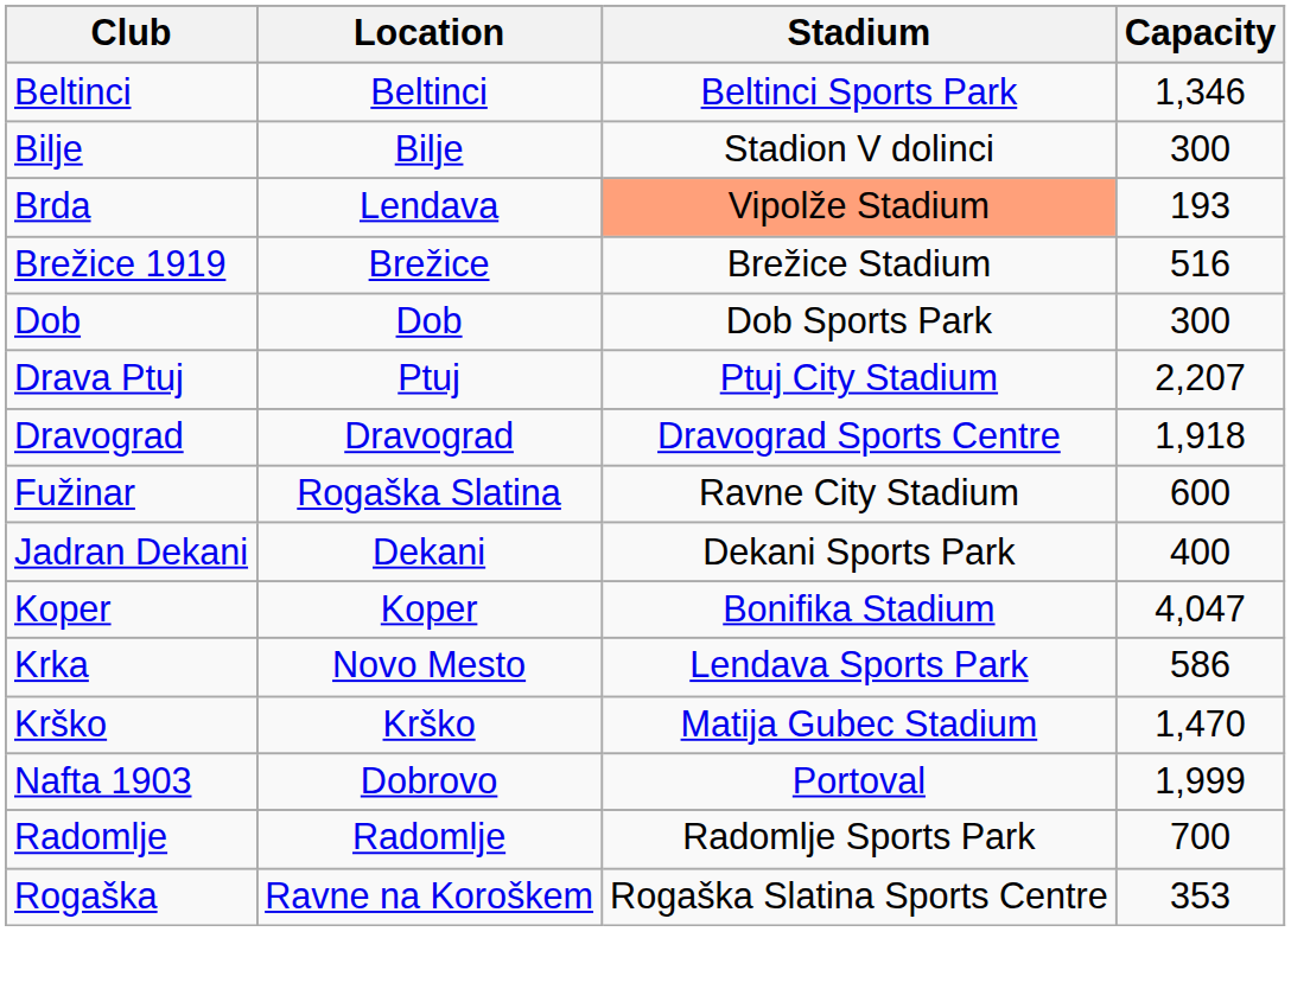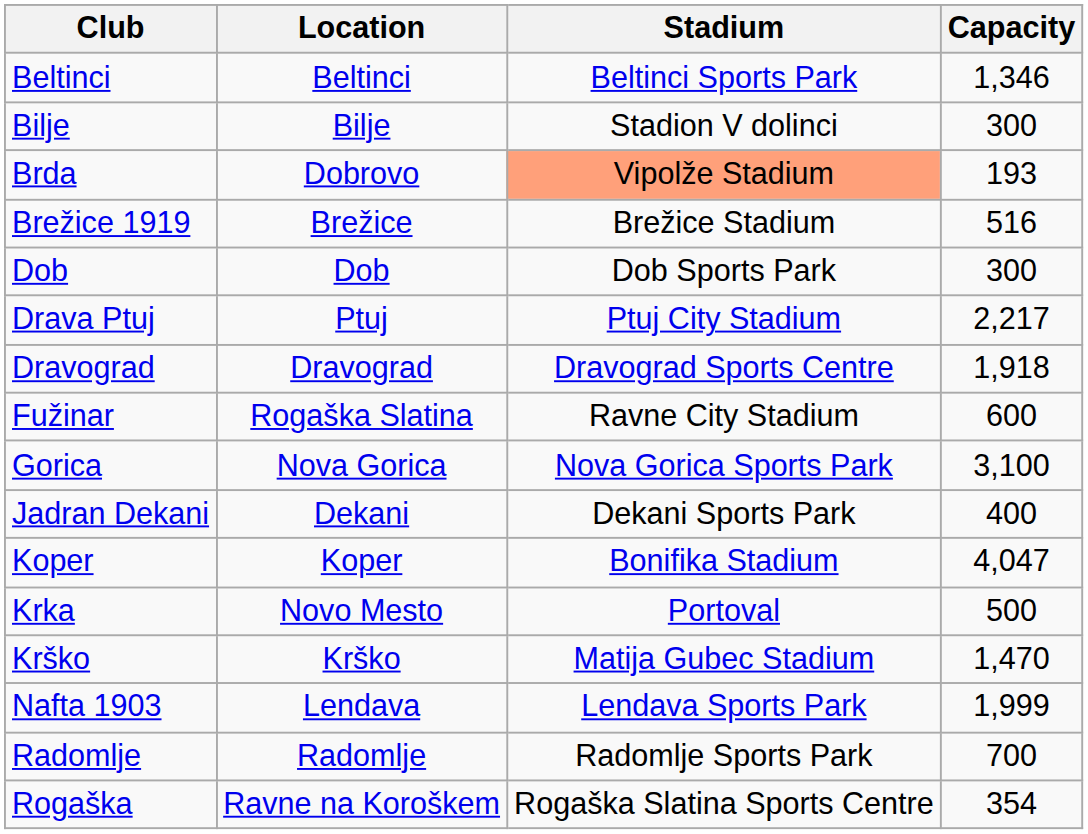 <table class="wikitable sortable" style="text-align: center;">
 <tr>
 <th>Club</th>
 <th>Location</th>
 <th>Stadium</th>
 <th>Capacity</th>
 </tr>
 <tr>
 <td style="text-align:left;"><a href='#'>Beltinci</a></td>
 <td><a href='#'>Beltinci</a></td>
 <td><a href='#'>Beltinci Sports Park</a></td>
 <td>1,346</td>
 </tr>
 <tr>
 <td style="text-align:left;"><a href='#'>Bilje</a></td>
 <td><a href='#'>Bilje</a></td>
 <td>Stadion V dolinci</td>
 <td>300</td>
 </tr>
 <tr>
 <td style="text-align:left;"><a href='#'>Brda</a></td>
-<td><a href='#'>Lendava</a></td>
+<td><a href='#'>Dobrovo</a></td>
 <td style="background: lightsalmon;">Vipolže Stadium</td>
 <td>193</td>
 </tr>
 <tr>
 <td style="text-align:left;"><a href='#'>Brežice 1919</a></td>
 <td><a href='#'>Brežice</a></td>
 <td>Brežice Stadium</td>
 <td>516</td>
 </tr>
 <tr>
 <td style="text-align:left;"><a href='#'>Dob</a></td>
 <td><a href='#'>Dob</a></td>
 <td>Dob Sports Park</td>
 <td>300</td>
 </tr>
 <tr>
 <td style="text-align:left;"><a href='#'>Drava Ptuj</a></td>
 <td><a href='#'>Ptuj</a></td>
 <td><a href='#'>Ptuj City Stadium</a></td>
-<td>2,207</td>
+<td>2,217</td>
 </tr>
 <tr>
 <td style="text-align:left;"><a href='#'>Dravograd</a></td>
 <td><a href='#'>Dravograd</a></td>
 <td><a href='#'>Dravograd Sports Centre</a></td>
 <td>1,918</td>
 </tr>
 <tr>
 <td style="text-align:left;"><a href='#'>Fužinar</a></td>
 <td><a href='#'>Rogaška Slatina</a></td>
 <td>Ravne City Stadium</td>
 <td>600</td>
+</tr>
+<tr>
+<td style="text-align:left;"><a href='#'>Gorica</a></td>
+<td><a href='#'>Nova Gorica</a></td>
+<td><a href='#'>Nova Gorica Sports Park</a></td>
+<td>3,100</td>
 </tr>
 <tr>
 <td style="text-align:left;"><a href='#'>Jadran Dekani</a></td>
 <td><a href='#'>Dekani</a></td>
 <td>Dekani Sports Park</td>
 <td>400</td>
 </tr>
 <tr>
 <td style="text-align:left;"><a href='#'>Koper</a></td>
 <td><a href='#'>Koper</a></td>
 <td><a href='#'>Bonifika Stadium</a></td>
 <td>4,047</td>
 </tr>
 <tr>
 <td style="text-align:left;"><a href='#'>Krka</a></td>
 <td><a href='#'>Novo Mesto</a></td>
-<td><a href='#'>Lendava Sports Park</a></td>
-<td>586</td>
+<td><a href='#'>Portoval</a></td>
+<td>500</td>
 </tr>
 <tr>
 <td style="text-align:left;"><a href='#'>Krško</a></td>
 <td><a href='#'>Krško</a></td>
 <td><a href='#'>Matija Gubec Stadium</a></td>
 <td>1,470</td>
 </tr>
 <tr>
 <td style="text-align:left;"><a href='#'>Nafta 1903</a></td>
-<td><a href='#'>Dobrovo</a></td>
-<td><a href='#'>Portoval</a></td>
+<td><a href='#'>Lendava</a></td>
+<td><a href='#'>Lendava Sports Park</a></td>
 <td>1,999</td>
 </tr>
 <tr>
 <td style="text-align:left;"><a href='#'>Radomlje</a></td>
 <td><a href='#'>Radomlje</a></td>
 <td>Radomlje Sports Park</td>
 <td>700</td>
 </tr>
 <tr>
 <td style="text-align:left;"><a href='#'>Rogaška</a></td>
 <td><a href='#'>Ravne na Koroškem</a></td>
 <td>Rogaška Slatina Sports Centre</td>
-<td>353</td>
+<td>354</td>
 </tr>
 </table>
